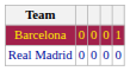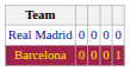 <table class=" wikitable">
 <tr>
 <th>Team</th>
 <th></th>
 <th></th>
 <th></th>
 <th></th>
 </tr>
+<tr style="background:#d0e7ff; color:#000c99; text-align:center; background:#fff;">
+<td>Real Madrid</td>
+<td>0</td>
+<td>0</td>
+<td>0</td>
+<td>0</td>
+</tr>
 <tr style="background:gold; color:#fff000; text-align:center; background:#a2214b;">
 <td>Barcelona</td>
 <td>0</td>
 <td>0</td>
 <td>0</td>
 <td>1</td>
 </tr>
-<tr style="background:#d0e7ff; color:#000c99; text-align:center; background:#fff;">
-<td>Real Madrid</td>
-<td>0</td>
-<td>0</td>
-<td>0</td>
-<td>0</td>
-</tr>
 </table>
